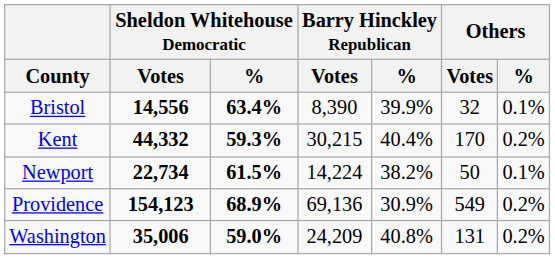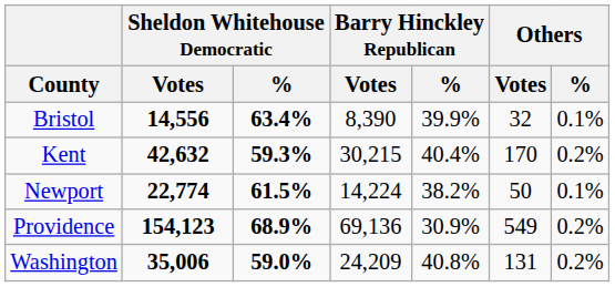 <table class="wikitable sortable" style="text-align:center">
 <tr>
 <th colspan=1></th>
 <th align=center colspan=2>Sheldon Whitehouse<br><small>Democratic</small></th>
 <th align=center colspan=2>Barry Hinckley<br><small>Republican</small></th>
 <th align=center colspan=2>Others</th>
 </tr>
 <tr>
 <th align=center>County</th>
 <th style="text-align:center;" data-sort-type="number">Votes</th>
 <th style="text-align:center;" data-sort-type="number">%</th>
 <th style="text-align:center;" data-sort-type="number">Votes</th>
 <th style="text-align:center;" data-sort-type="number">%</th>
 <th style="text-align:center;" data-sort-type="number">Votes</th>
 <th style="text-align:center;" data-sort-type="number">%</th>
 </tr>
 <tr>
 <td><a href='#'>Bristol</a></td>
 <td><strong>14,556</strong></td>
 <td><strong>63.4%</strong></td>
 <td>8,390</td>
 <td>39.9%</td>
 <td>32</td>
 <td>0.1%</td>
 </tr>
 <tr>
 <td><a href='#'>Kent</a></td>
-<td><strong>44,332</strong></td>
+<td><strong>42,632</strong></td>
 <td><strong>59.3%</strong></td>
 <td>30,215</td>
 <td>40.4%</td>
 <td>170</td>
 <td>0.2%</td>
 </tr>
 <tr>
 <td><a href='#'>Newport</a></td>
-<td><strong>22,734</strong></td>
+<td><strong>22,774</strong></td>
 <td><strong>61.5%</strong></td>
 <td>14,224</td>
 <td>38.2%</td>
 <td>50</td>
 <td>0.1%</td>
 </tr>
 <tr>
 <td><a href='#'>Providence</a></td>
 <td><strong>154,123</strong></td>
 <td><strong>68.9%</strong></td>
 <td>69,136</td>
 <td>30.9%</td>
 <td>549</td>
 <td>0.2%</td>
 </tr>
 <tr>
 <td><a href='#'>Washington</a></td>
 <td><strong>35,006</strong></td>
 <td><strong>59.0%</strong></td>
 <td>24,209</td>
 <td>40.8%</td>
 <td>131</td>
 <td>0.2%</td>
 </tr>
 </table>
